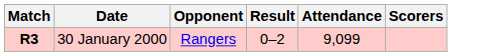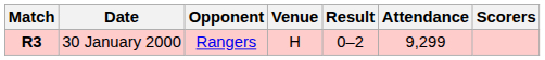 <table class="wikitable" style="font-size:100%; text-align:center">
 <tr>
 <th>Match</th>
 <th>Date</th>
 <th>Opponent</th>
+<th>Venue</th>
 <th>Result</th>
 <th>Attendance</th>
 <th>Scorers</th>
 </tr>
 <tr style="background: #FFCCCC;">
 <td><strong>R3</strong></td>
 <td>30 January 2000</td>
 <td><a href='#'>Rangers</a></td>
+<td>H</td>
 <td>0–2</td>
-<td>9,099</td>
+<td>9,299</td>
 <td></td>
 </tr>
 </table>
